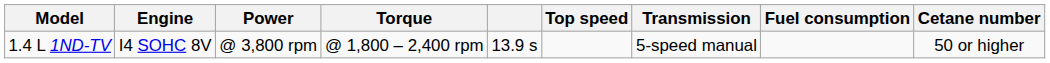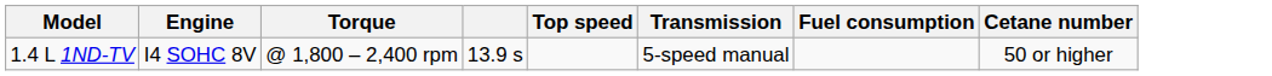 <table class="wikitable" style="text-align: center; font-size:95%;">
 <tr>
 <th>Model</th>
 <th>Engine</th>
-<th>Power</th>
 <th>Torque</th>
 <th></th>
 <th>Top speed</th>
 <th>Transmission</th>
 <th>Fuel consumption</th>
 <th>Cetane number</th>
 </tr>
 <tr>
 <td>1.4 L <em><a href='#'>1ND-TV</a></em></td>
 <td> I4 <a href='#'>SOHC</a> 8V</td>
-<td> @ 3,800 rpm</td>
 <td> @ 1,800 – 2,400 rpm</td>
 <td>13.9 s</td>
 <td></td>
 <td>5-speed manual</td>
 <td></td>
 <td>50 or higher</td>
 </tr>
 </table>
